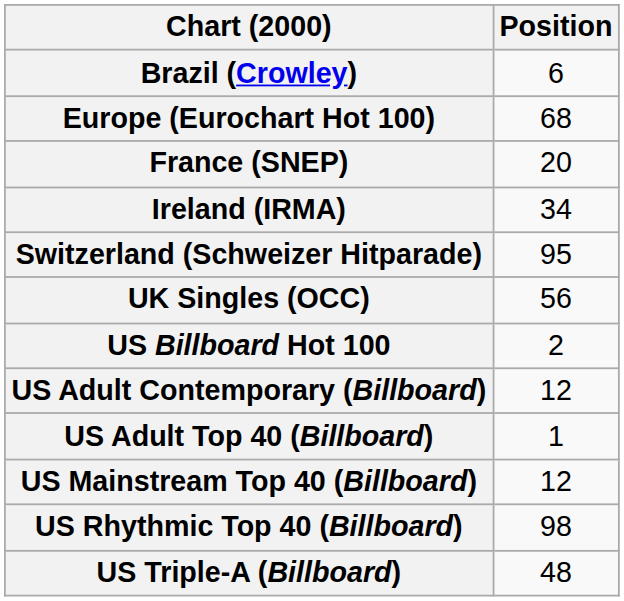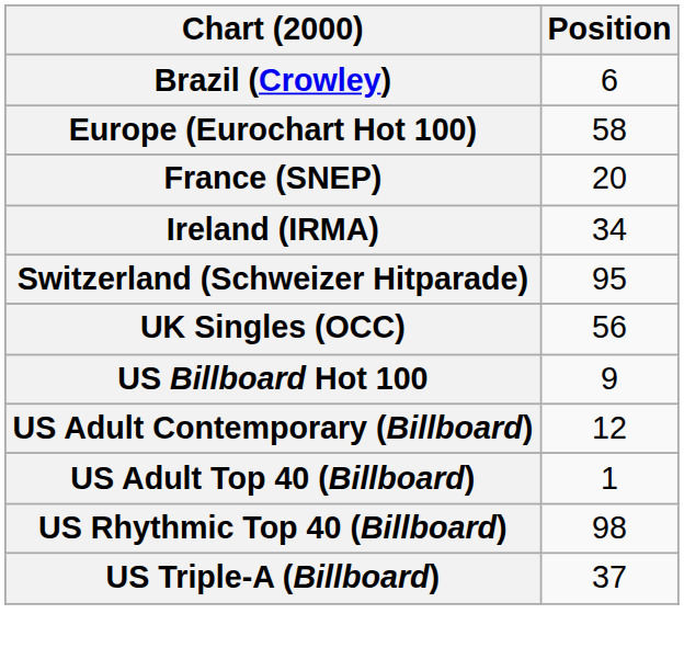 <table class="wikitable sortable plainrowheaders" style="text-align:center">
 <tr>
 <th>Chart (2000)</th>
 <th>Position</th>
 </tr>
 <tr>
 <th scope="row">Brazil (<a href='#'>Crowley</a>)</th>
 <td>6</td>
 </tr>
 <tr>
 <th scope="row">Europe (Eurochart Hot 100)</th>
-<td>68</td>
+<td>58</td>
 </tr>
 <tr>
 <th scope="row">France (SNEP)</th>
 <td>20</td>
 </tr>
 <tr>
 <th scope="row">Ireland (IRMA)</th>
 <td>34</td>
 </tr>
 <tr>
 <th scope="row">Switzerland (Schweizer Hitparade)</th>
 <td>95</td>
 </tr>
 <tr>
 <th scope="row">UK Singles (OCC)</th>
 <td>56</td>
 </tr>
 <tr>
 <th scope="row">US <em>Billboard</em> Hot 100</th>
-<td>2</td>
+<td>9</td>
 </tr>
 <tr>
 <th scope="row">US Adult Contemporary (<em>Billboard</em>)</th>
 <td>12</td>
 </tr>
 <tr>
 <th scope="row">US Adult Top 40 (<em>Billboard</em>)</th>
 <td>1</td>
 </tr>
 <tr>
-<th scope="row">US Mainstream Top 40 (<em>Billboard</em>)</th>
-<td>12</td>
-</tr>
-<tr>
 <th scope="row">US Rhythmic Top 40 (<em>Billboard</em>)</th>
 <td>98</td>
 </tr>
 <tr>
 <th scope="row">US Triple-A (<em>Billboard</em>)</th>
-<td>48</td>
+<td>37</td>
 </tr>
 </table>
